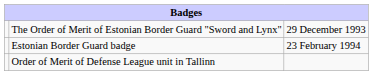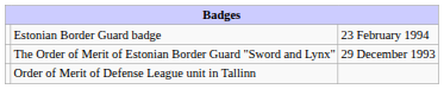 <table class="wikitable">
 <tr bgcolor = "#ccccff" align=center>
 <td colspan=3><strong>Badges</strong></td>
+</tr>
+<tr>
+<td></td>
+<td>Estonian Border Guard badge</td>
+<td>23 February 1994</td>
 </tr>
 <tr>
 <td></td>
 <td>The Order of Merit of Estonian Border Guard "Sword and Lynx"</td>
 <td>29 December 1993</td>
 </tr>
 <tr>
 <td></td>
-<td>Estonian Border Guard badge</td>
-<td>23 February 1994</td>
-</tr>
-<tr>
-<td></td>
 <td>Order of Merit of Defense League unit in Tallinn</td>
 </tr>
 </table>
